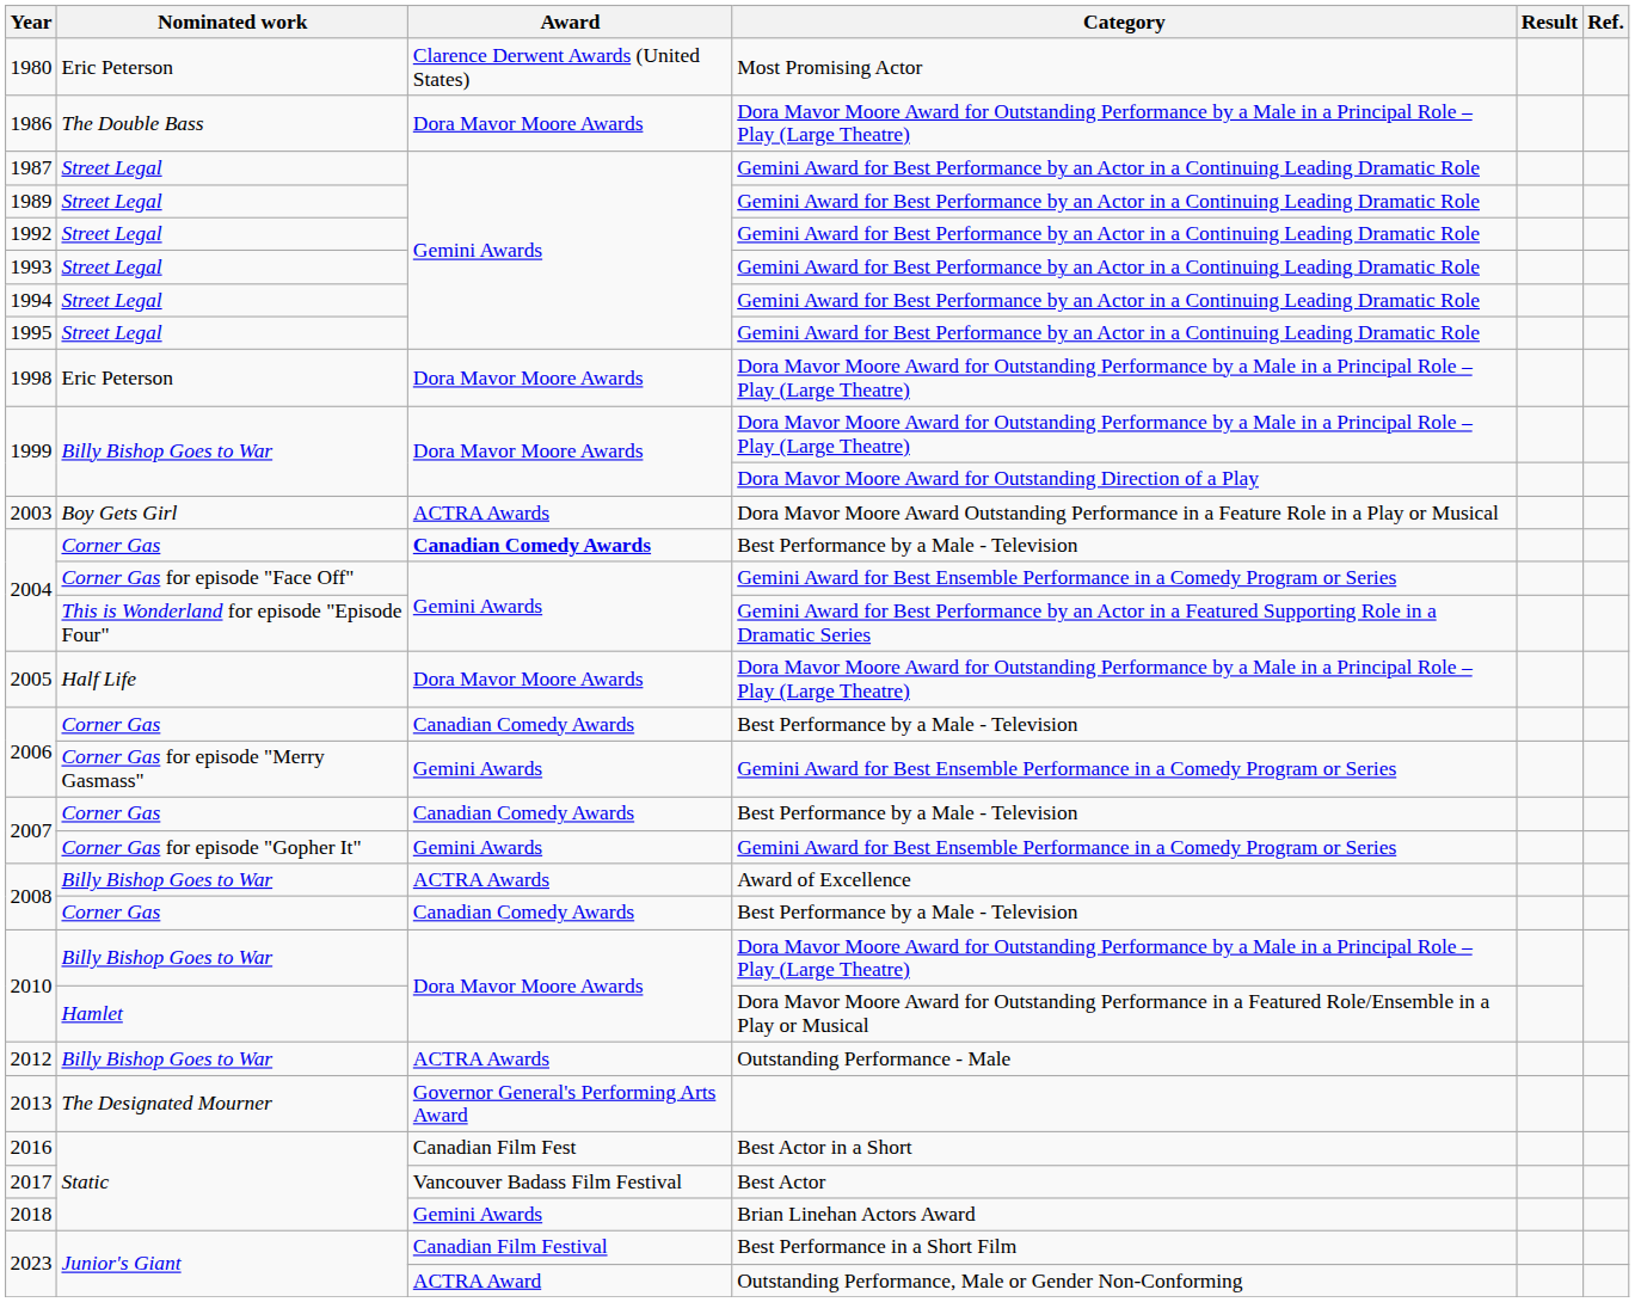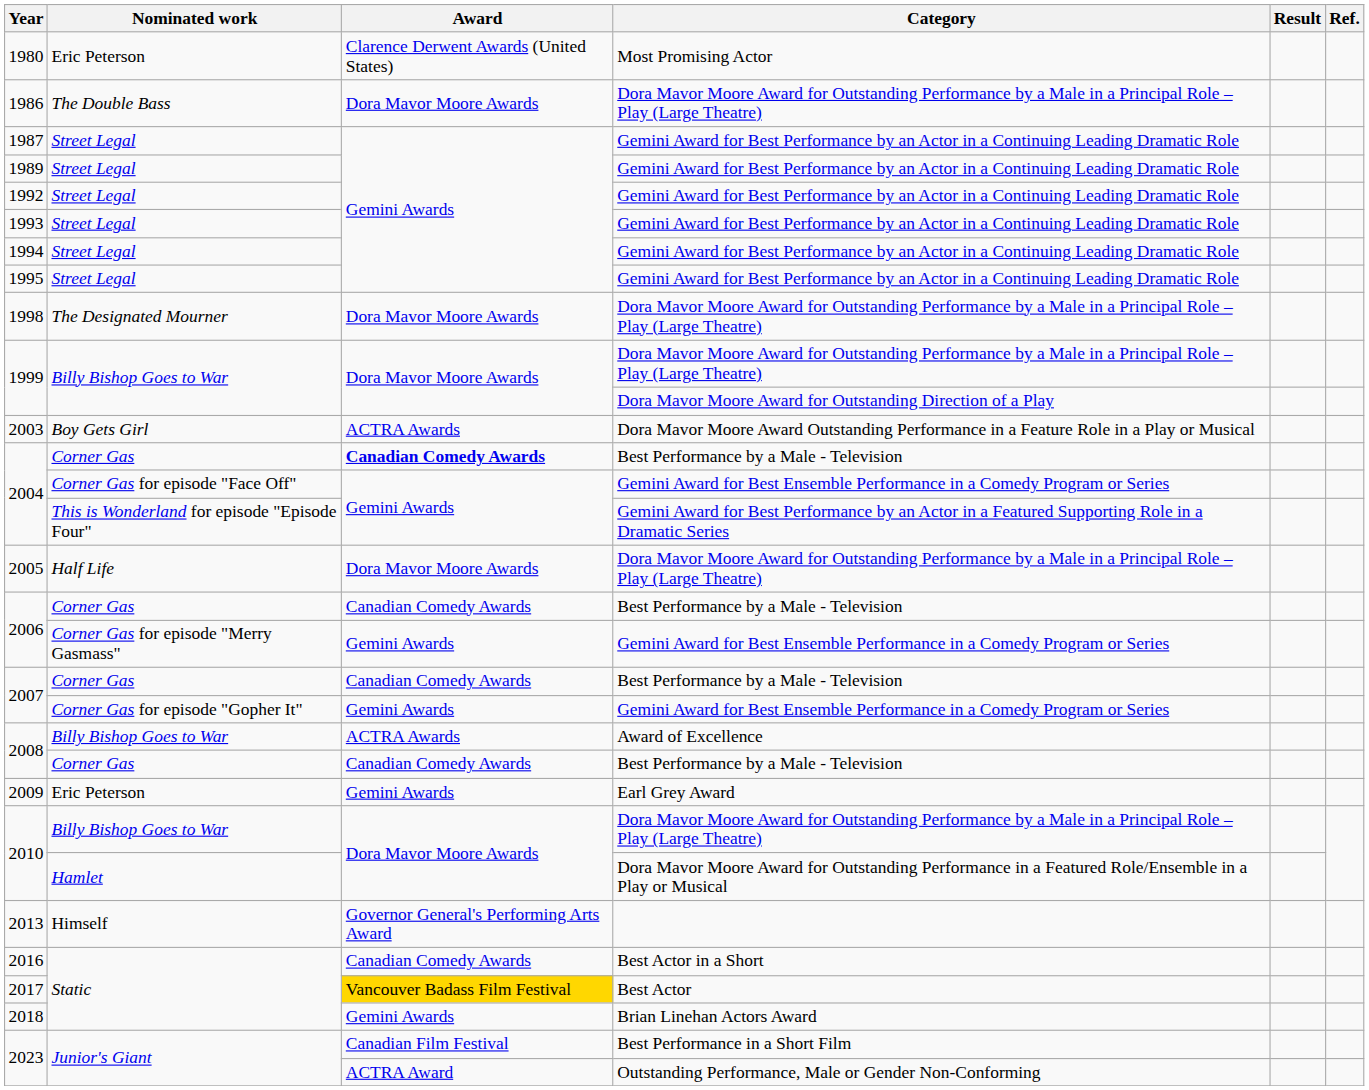 <table class="wikitable">
 <tr>
 <th style="text-align:center;">Year</th>
 <th style="text-align:center;">Nominated work</th>
 <th style="text-align:center;">Award</th>
 <th style="text-align:center;">Category</th>
 <th style="text-align:center;">Result</th>
 <th style="text-align:center;">Ref.</th>
 </tr>
 <tr>
 <td>1980</td>
 <td>Eric Peterson</td>
 <td><a href='#'>Clarence Derwent Awards</a> (United States)</td>
 <td>Most Promising Actor</td>
 <td></td>
 </tr>
 <tr>
 <td>1986</td>
 <td><em>The Double Bass</em></td>
 <td><a href='#'>Dora Mavor Moore Awards</a></td>
 <td><a href='#'>Dora Mavor Moore Award for Outstanding Performance by a Male in a Principal Role – Play (Large Theatre)</a></td>
 <td></td>
 <td></td>
 </tr>
 <tr>
 <td>1987</td>
 <td><em><a href='#'>Street Legal</a></em></td>
 <td rowspan=6><a href='#'>Gemini Awards</a></td>
 <td><a href='#'>Gemini Award for Best Performance by an Actor in a Continuing Leading Dramatic Role</a></td>
 <td></td>
 <td></td>
 </tr>
 <tr>
 <td>1989</td>
 <td><em><a href='#'>Street Legal</a></em></td>
 <td><a href='#'>Gemini Award for Best Performance by an Actor in a Continuing Leading Dramatic Role</a></td>
 <td></td>
 <td></td>
 </tr>
 <tr>
 <td>1992</td>
 <td><em><a href='#'>Street Legal</a></em></td>
 <td><a href='#'>Gemini Award for Best Performance by an Actor in a Continuing Leading Dramatic Role</a></td>
 <td></td>
 <td></td>
 </tr>
 <tr>
 <td>1993</td>
 <td><em><a href='#'>Street Legal</a></em></td>
 <td><a href='#'>Gemini Award for Best Performance by an Actor in a Continuing Leading Dramatic Role</a></td>
 <td></td>
 <td></td>
 </tr>
 <tr>
 <td>1994</td>
 <td><em><a href='#'>Street Legal</a></em></td>
 <td><a href='#'>Gemini Award for Best Performance by an Actor in a Continuing Leading Dramatic Role</a></td>
 <td></td>
 <td></td>
 </tr>
 <tr>
 <td>1995</td>
 <td><em><a href='#'>Street Legal</a></em></td>
 <td><a href='#'>Gemini Award for Best Performance by an Actor in a Continuing Leading Dramatic Role</a></td>
 <td></td>
 <td></td>
 </tr>
 <tr>
 <td>1998</td>
-<td>Eric Peterson</td>
+<td><em>The Designated Mourner</em></td>
 <td><a href='#'>Dora Mavor Moore Awards</a></td>
 <td><a href='#'>Dora Mavor Moore Award for Outstanding Performance by a Male in a Principal Role – Play (Large Theatre)</a></td>
 <td></td>
 <td></td>
 </tr>
 <tr>
 <td rowspan=2>1999</td>
 <td rowspan=2><em><a href='#'>Billy Bishop Goes to War</a></em></td>
 <td rowspan=2><a href='#'>Dora Mavor Moore Awards</a></td>
 <td><a href='#'>Dora Mavor Moore Award for Outstanding Performance by a Male in a Principal Role – Play (Large Theatre)</a></td>
 <td></td>
 <td></td>
 </tr>
 <tr>
 <td><a href='#'>Dora Mavor Moore Award for Outstanding Direction of a Play</a></td>
 <td></td>
 </tr>
 <tr>
 <td>2003</td>
 <td><em>Boy Gets Girl</em></td>
 <td><a href='#'>ACTRA Awards</a></td>
 <td>Dora Mavor Moore Award Outstanding Performance in a Feature Role in a Play or Musical</td>
 <td></td>
 <td></td>
 </tr>
 <tr>
 <td rowspan=3>2004</td>
 <td><em><a href='#'>Corner Gas</a></em></td>
 <td><strong><a href='#'>Canadian Comedy Awards</a></strong></td>
 <td>Best Performance by a Male - Television</td>
 <td></td>
 <td></td>
 </tr>
 <tr>
 <td><em><a href='#'>Corner Gas</a></em> for episode "Face Off"</td>
 <td rowspan=2><a href='#'>Gemini Awards</a></td>
 <td><a href='#'>Gemini Award for Best Ensemble Performance in a Comedy Program or Series</a></td>
 <td></td>
 <td></td>
 </tr>
 <tr>
 <td><em><a href='#'>This is Wonderland</a></em> for episode "Episode Four"</td>
 <td><a href='#'>Gemini Award for Best Performance by an Actor in a Featured Supporting Role in a Dramatic Series</a></td>
 <td></td>
 <td></td>
 </tr>
 <tr>
 <td>2005</td>
 <td><em>Half Life</em></td>
 <td><a href='#'>Dora Mavor Moore Awards</a></td>
 <td><a href='#'>Dora Mavor Moore Award for Outstanding Performance by a Male in a Principal Role – Play (Large Theatre)</a></td>
 <td></td>
 <td></td>
 </tr>
 <tr>
 <td rowspan=2>2006</td>
 <td><em><a href='#'>Corner Gas</a></em></td>
 <td><a href='#'>Canadian Comedy Awards</a></td>
 <td>Best Performance by a Male - Television</td>
 <td></td>
 <td></td>
 </tr>
 <tr>
 <td><em><a href='#'>Corner Gas</a></em> for episode "Merry Gasmass"</td>
 <td><a href='#'>Gemini Awards</a></td>
 <td><a href='#'>Gemini Award for Best Ensemble Performance in a Comedy Program or Series</a></td>
 <td></td>
 <td></td>
 </tr>
 <tr>
 <td rowspan=2>2007</td>
 <td><em><a href='#'>Corner Gas</a></em></td>
 <td><a href='#'>Canadian Comedy Awards</a></td>
 <td>Best Performance by a Male - Television</td>
 <td></td>
 <td></td>
 </tr>
 <tr>
 <td><em><a href='#'>Corner Gas</a></em> for episode "Gopher It"</td>
 <td><a href='#'>Gemini Awards</a></td>
 <td><a href='#'>Gemini Award for Best Ensemble Performance in a Comedy Program or Series</a></td>
 <td></td>
 </tr>
 <tr>
 <td rowspan=2>2008</td>
 <td><em><a href='#'>Billy Bishop Goes to War</a></em></td>
 <td><a href='#'>ACTRA Awards</a></td>
 <td>Award of Excellence</td>
 <td></td>
 <td></td>
 </tr>
 <tr>
 <td><em><a href='#'>Corner Gas</a></em></td>
 <td><a href='#'>Canadian Comedy Awards</a></td>
 <td>Best Performance by a Male - Television</td>
 <td></td>
 <td></td>
 </tr>
 <tr>
+<td>2009</td>
+<td>Eric Peterson</td>
+<td><a href='#'>Gemini Awards</a></td>
+<td>Earl Grey Award</td>
+<td></td>
+<td></td>
+</tr>
+<tr>
 <td rowspan=2>2010</td>
 <td><em><a href='#'>Billy Bishop Goes to War</a></em></td>
 <td rowspan=2><a href='#'>Dora Mavor Moore Awards</a></td>
 <td><a href='#'>Dora Mavor Moore Award for Outstanding Performance by a Male in a Principal Role – Play (Large Theatre)</a></td>
 <td></td>
 </tr>
 <tr>
 <td><em><a href='#'>Hamlet</a></em></td>
 <td>Dora Mavor Moore Award for Outstanding Performance in a Featured Role/Ensemble in a Play or Musical</td>
 <td></td>
 </tr>
 <tr>
-<td>2012</td>
-<td><em><a href='#'>Billy Bishop Goes to War</a></em></td>
-<td><a href='#'>ACTRA Awards</a></td>
-<td>Outstanding Performance - Male</td>
-<td></td>
-<td></td>
-</tr>
-<tr>
 <td>2013</td>
-<td><em>The Designated Mourner</em></td>
+<td>Himself</td>
 <td><a href='#'>Governor General's Performing Arts Award</a></td>
 <td></td>
 <td></td>
 <td></td>
 </tr>
 <tr>
 <td>2016</td>
 <td rowspan=3><em>Static</em></td>
-<td>Canadian Film Fest</td>
+<td><a href='#'>Canadian Comedy Awards</a></td>
 <td>Best Actor in a Short</td>
 <td></td>
 <td></td>
 </tr>
 <tr>
 <td>2017</td>
-<td>Vancouver Badass Film Festival</td>
+<td style="background: gold;">Vancouver Badass Film Festival</td>
 <td>Best Actor</td>
 <td></td>
 <td></td>
 </tr>
 <tr>
 <td>2018</td>
 <td><a href='#'>Gemini Awards</a></td>
 <td>Brian Linehan Actors Award</td>
 <td></td>
 </tr>
 <tr>
 <td rowspan=2>2023</td>
 <td rowspan=2><em><a href='#'>Junior's Giant</a></em></td>
 <td><a href='#'>Canadian Film Festival</a></td>
 <td>Best Performance in a Short Film</td>
 <td></td>
 <td></td>
 </tr>
 <tr>
 <td><a href='#'>ACTRA Award</a></td>
 <td>Outstanding Performance, Male or Gender Non-Conforming</td>
 <td></td>
 <td></td>
 </tr>
 </table>
